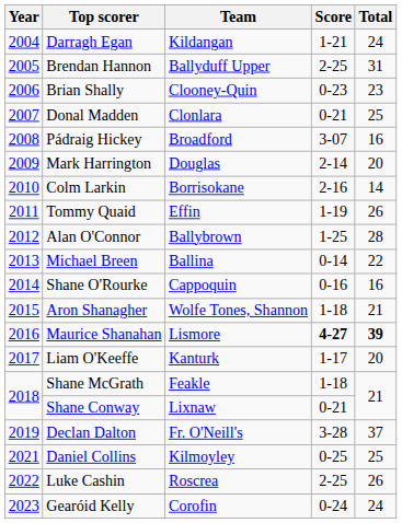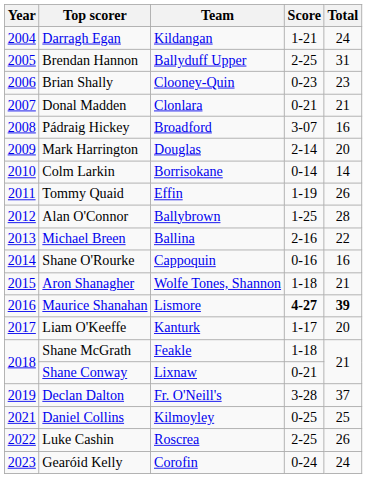 <table class="wikitable" style="text-align:center;">
 <tr>
 <th>Year</th>
 <th>Top scorer</th>
 <th>Team</th>
 <th>Score</th>
 <th>Total</th>
 </tr>
 <tr>
 <td><a href='#'>2004</a></td>
 <td style="text-align:left;"><a href='#'>Darragh Egan</a></td>
 <td style="text-align:left;"><a href='#'>Kildangan</a></td>
 <td>1-21</td>
 <td>24</td>
 </tr>
 <tr>
 <td><a href='#'>2005</a></td>
 <td style="text-align:left;">Brendan Hannon</td>
 <td style="text-align:left;"><a href='#'>Ballyduff Upper</a></td>
 <td>2-25</td>
 <td>31</td>
 </tr>
 <tr>
 <td><a href='#'>2006</a></td>
 <td style="text-align:left;">Brian Shally</td>
 <td style="text-align:left;"><a href='#'>Clooney-Quin</a></td>
 <td>0-23</td>
 <td>23</td>
 </tr>
 <tr>
 <td><a href='#'>2007</a></td>
 <td style="text-align:left;">Donal Madden</td>
 <td style="text-align:left;"><a href='#'>Clonlara</a></td>
 <td>0-21</td>
-<td>25</td>
+<td>21</td>
 </tr>
 <tr>
 <td><a href='#'>2008</a></td>
 <td style="text-align:left;">Pádraig Hickey</td>
 <td style="text-align:left;"><a href='#'>Broadford</a></td>
 <td>3-07</td>
 <td>16</td>
 </tr>
 <tr>
 <td><a href='#'>2009</a></td>
 <td style="text-align:left;">Mark Harrington</td>
 <td style="text-align:left;"><a href='#'>Douglas</a></td>
 <td>2-14</td>
 <td>20</td>
 </tr>
 <tr>
 <td><a href='#'>2010</a></td>
 <td style="text-align:left;">Colm Larkin</td>
 <td style="text-align:left;"><a href='#'>Borrisokane</a></td>
-<td>2-16</td>
+<td>0-14</td>
 <td>14</td>
 </tr>
 <tr>
 <td><a href='#'>2011</a></td>
 <td style="text-align:left;">Tommy Quaid</td>
 <td style="text-align:left;"><a href='#'>Effin</a></td>
 <td>1-19</td>
 <td>26</td>
 </tr>
 <tr>
 <td><a href='#'>2012</a></td>
 <td style="text-align:left;">Alan O'Connor</td>
 <td style="text-align:left;"><a href='#'>Ballybrown</a></td>
 <td>1-25</td>
 <td>28</td>
 </tr>
 <tr>
 <td><a href='#'>2013</a></td>
 <td style="text-align:left;"><a href='#'>Michael Breen</a></td>
 <td style="text-align:left;"><a href='#'>Ballina</a></td>
-<td>0-14</td>
+<td>2-16</td>
 <td>22</td>
 </tr>
 <tr>
 <td><a href='#'>2014</a></td>
 <td style="text-align:left;">Shane O'Rourke</td>
 <td style="text-align:left;"><a href='#'>Cappoquin</a></td>
 <td>0-16</td>
 <td>16</td>
 </tr>
 <tr>
 <td><a href='#'>2015</a></td>
 <td style="text-align:left;"><a href='#'>Aron Shanagher</a></td>
 <td style="text-align:left;"><a href='#'>Wolfe Tones, Shannon</a></td>
 <td>1-18</td>
 <td>21</td>
 </tr>
 <tr>
 <td><a href='#'>2016</a></td>
 <td style="text-align:left;"><a href='#'>Maurice Shanahan</a></td>
 <td style="text-align:left;"><a href='#'>Lismore</a></td>
 <td><strong>4-27</strong></td>
 <td><strong>39</strong></td>
 </tr>
 <tr>
 <td><a href='#'>2017</a></td>
 <td style="text-align:left;">Liam O'Keeffe</td>
 <td style="text-align:left;"><a href='#'>Kanturk</a></td>
 <td>1-17</td>
 <td>20</td>
 </tr>
 <tr>
 <td rowspan=2><a href='#'>2018</a></td>
 <td style="text-align:left;">Shane McGrath</td>
 <td style="text-align:left;"><a href='#'>Feakle</a></td>
 <td>1-18</td>
 <td rowspan=2>21</td>
 </tr>
 <tr>
 <td style="text-align:left;"><a href='#'>Shane Conway</a></td>
 <td style="text-align:left;"><a href='#'>Lixnaw</a></td>
 <td>0-21</td>
 </tr>
 <tr>
 <td><a href='#'>2019</a></td>
 <td style="text-align:left;"><a href='#'>Declan Dalton</a></td>
 <td style="text-align:left;"><a href='#'>Fr. O'Neill's</a></td>
 <td>3-28</td>
 <td>37</td>
 </tr>
 <tr>
 <td><a href='#'>2021</a></td>
 <td style="text-align:left;"><a href='#'>Daniel Collins</a></td>
 <td style="text-align:left;"><a href='#'>Kilmoyley</a></td>
 <td>0-25</td>
 <td>25</td>
 </tr>
 <tr>
 <td><a href='#'>2022</a></td>
 <td style="text-align:left;">Luke Cashin</td>
 <td style="text-align:left;"><a href='#'>Roscrea</a></td>
 <td>2-25</td>
 <td>26</td>
 </tr>
 <tr>
 <td><a href='#'>2023</a></td>
 <td style="text-align:left;">Gearóid Kelly</td>
 <td style="text-align:left;"><a href='#'>Corofin</a></td>
 <td>0-24</td>
 <td>24</td>
 </tr>
 </table>
